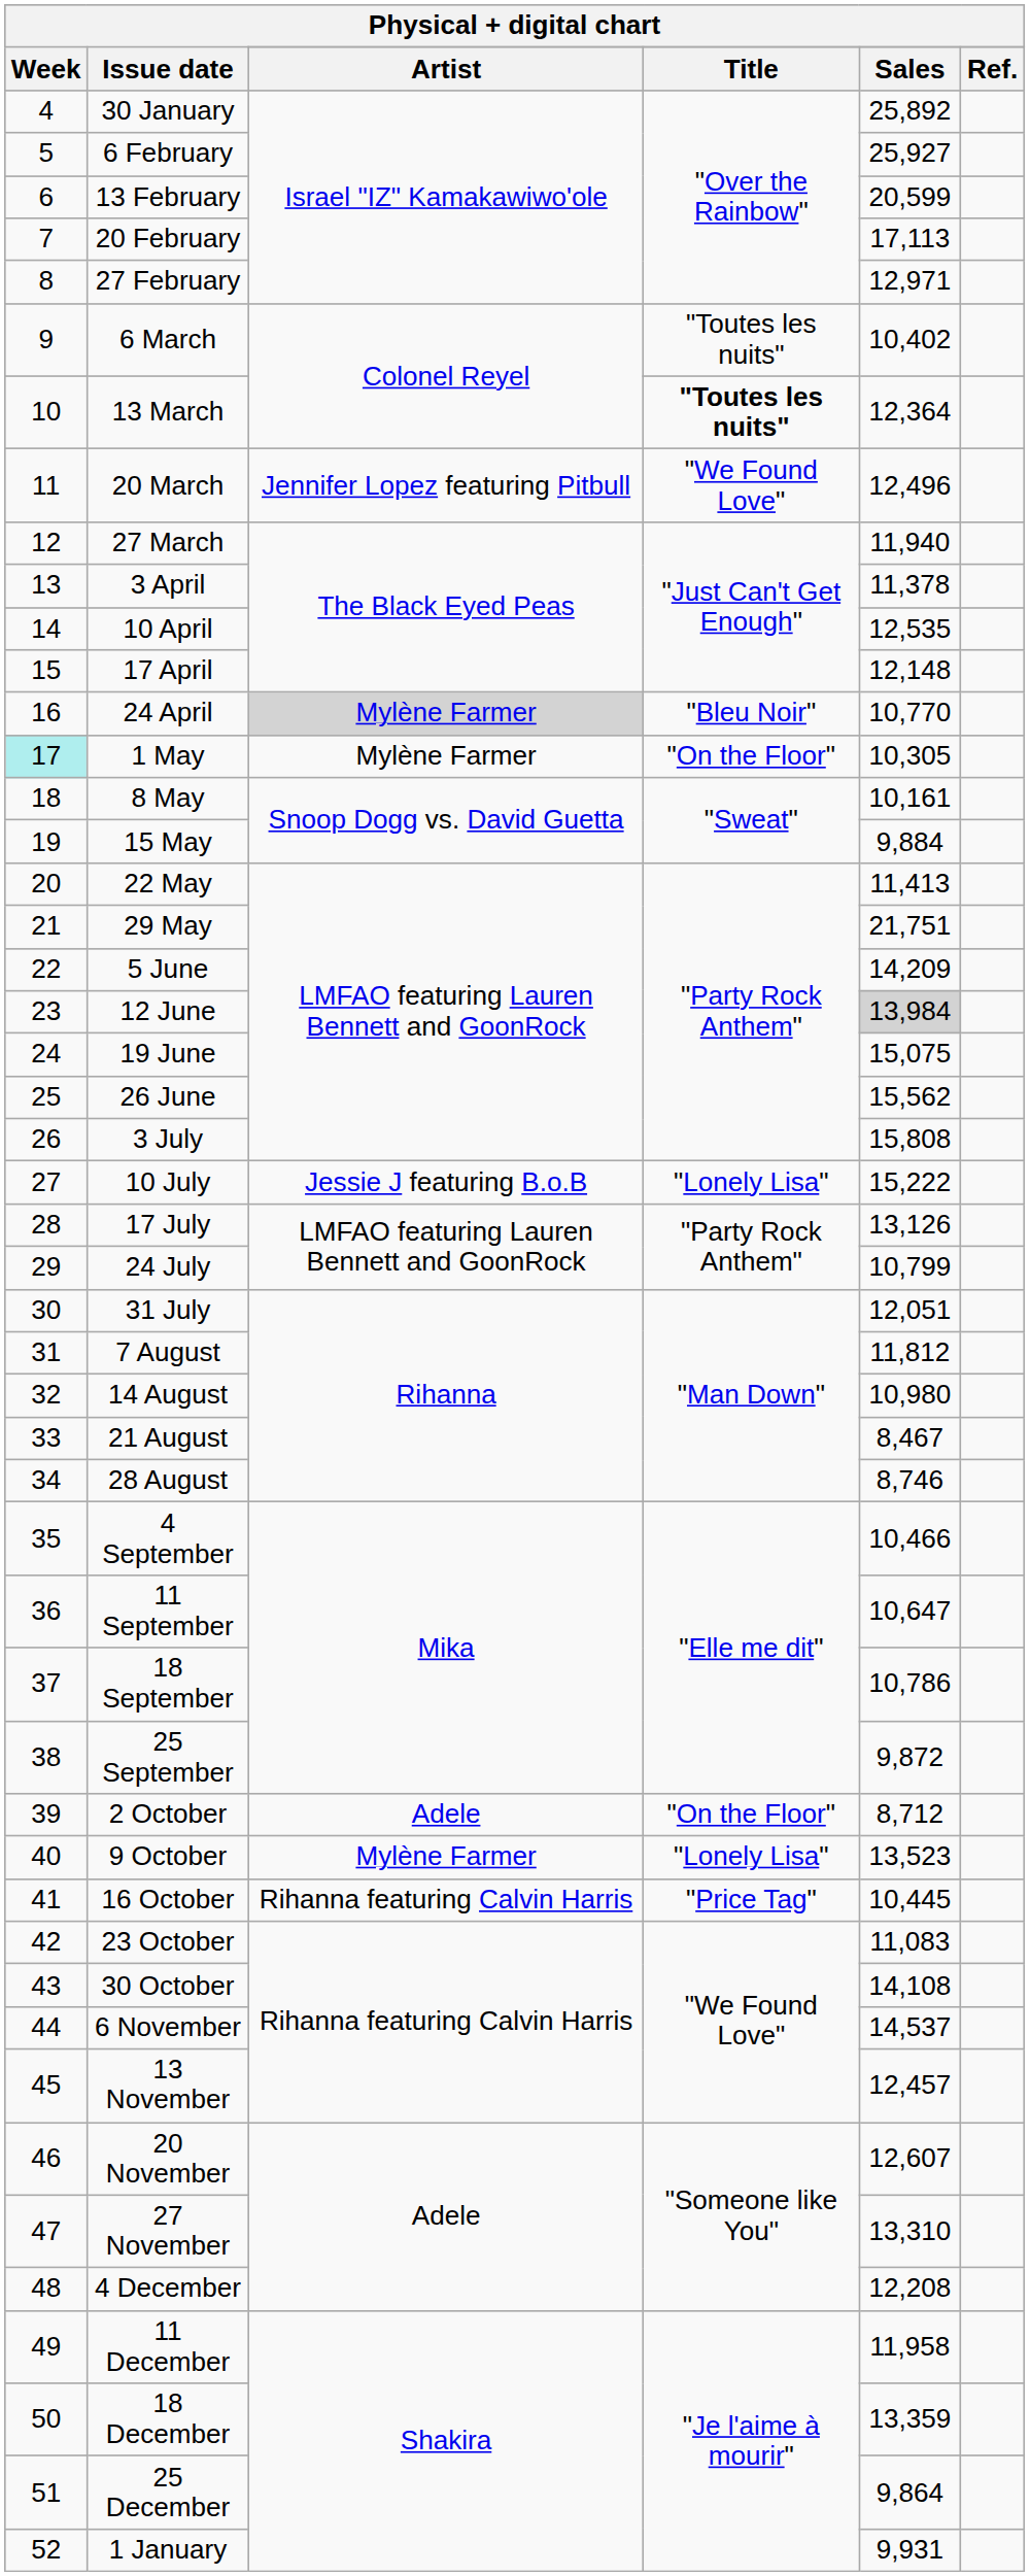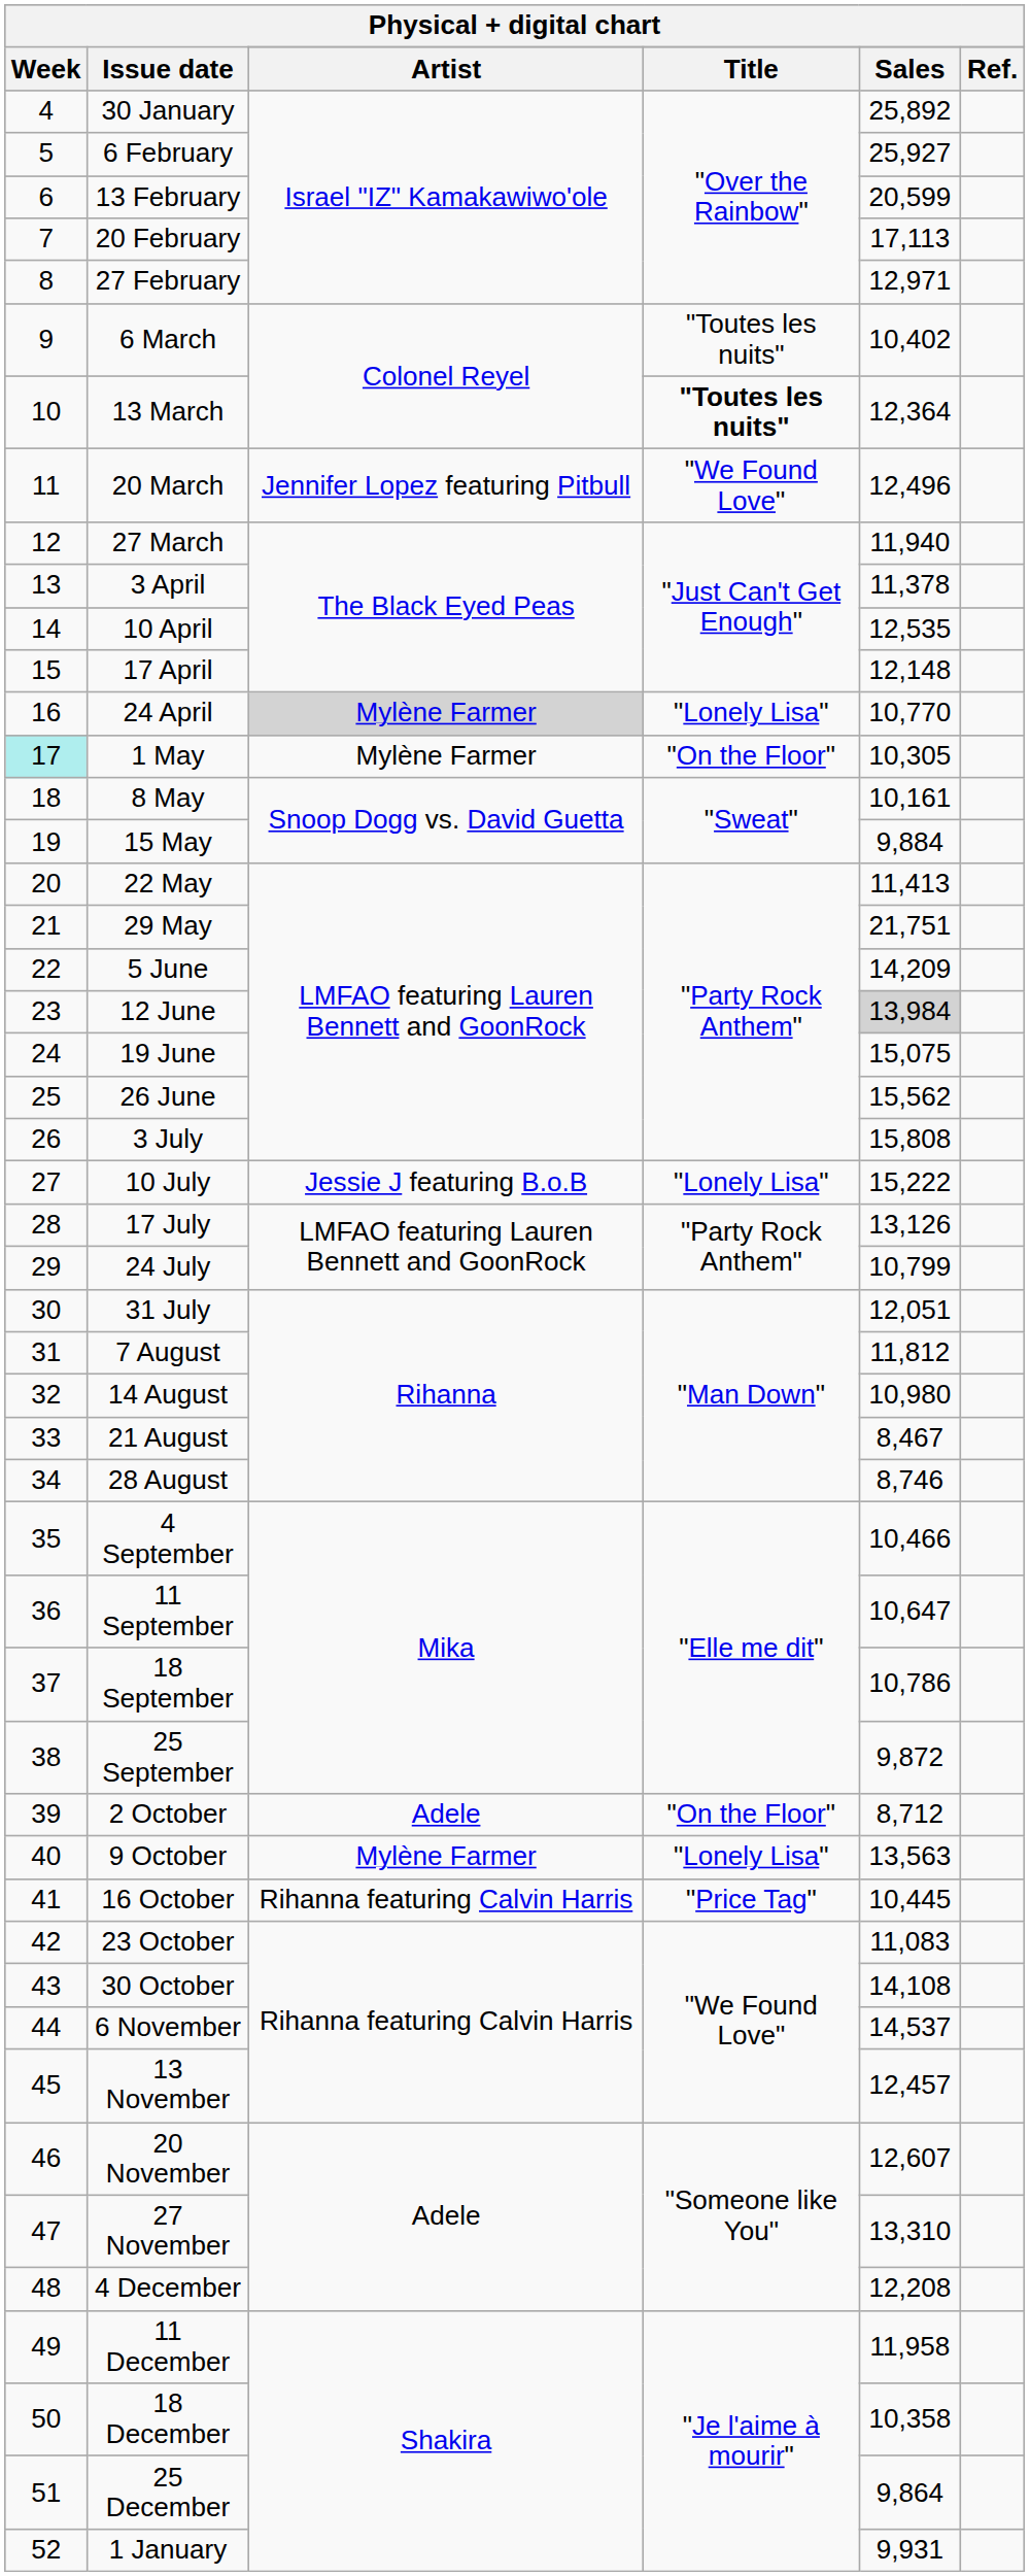 <table class="wikitable" style="text-align:center;">
 <tr>
 <th colspan="13">Physical + digital chart</th>
 </tr>
 <tr>
 <th rowspan="2">Week</th>
 <th rowspan="2">Issue date</th>
 </tr>
 <tr>
 <th>Artist</th>
 <th>Title</th>
 <th width="10%">Sales</th>
 <th>Ref.</th>
 </tr>
 <tr>
 <td>4</td>
 <td>30 January</td>
 <td rowspan="5"><a href='#'>Israel "IZ" Kamakawiwo'ole</a></td>
 <td rowspan="5">"<a href='#'>Over the Rainbow</a>"</td>
 <td>25,892</td>
 <td></td>
 </tr>
 <tr>
 <td>5</td>
 <td>6 February</td>
 <td>25,927</td>
 <td></td>
 </tr>
 <tr>
 <td>6</td>
 <td>13 February</td>
 <td>20,599</td>
 <td></td>
 </tr>
 <tr>
 <td>7</td>
 <td>20 February</td>
 <td>17,113</td>
 <td></td>
 </tr>
 <tr>
 <td>8</td>
 <td>27 February</td>
 <td>12,971</td>
 <td></td>
 </tr>
 <tr>
 <td>9</td>
 <td>6 March</td>
 <td rowspan="2"><a href='#'>Colonel Reyel</a></td>
 <td>"Toutes les nuits"</td>
 <td>10,402</td>
 <td></td>
 </tr>
 <tr>
 <td>10</td>
 <td>13 March</td>
 <td><strong>"Toutes les nuits"</strong></td>
 <td>12,364</td>
 <td></td>
 </tr>
 <tr>
 <td>11</td>
 <td>20 March</td>
 <td><a href='#'>Jennifer Lopez</a> featuring <a href='#'>Pitbull</a></td>
 <td>"<a href='#'>We Found Love</a>"</td>
 <td>12,496</td>
 <td></td>
 </tr>
 <tr>
 <td>12</td>
 <td>27 March</td>
 <td rowspan="4"><a href='#'>The Black Eyed Peas</a></td>
 <td rowspan="4">"<a href='#'>Just Can't Get Enough</a>"</td>
 <td>11,940</td>
 <td></td>
 </tr>
 <tr>
 <td>13</td>
 <td>3 April</td>
 <td>11,378</td>
 <td></td>
 </tr>
 <tr>
 <td>14</td>
 <td>10 April</td>
 <td>12,535</td>
 <td></td>
 </tr>
 <tr>
 <td>15</td>
 <td>17 April</td>
 <td>12,148</td>
 <td></td>
 </tr>
 <tr>
 <td>16</td>
 <td>24 April</td>
 <td style="background: lightgrey;"><a href='#'>Mylène Farmer</a></td>
-<td>"<a href='#'>Bleu Noir</a>"</td>
+<td>"<a href='#'>Lonely Lisa</a>"</td>
 <td>10,770</td>
 <td></td>
 </tr>
 <tr>
 <td style="background: paleturquoise;">17</td>
 <td>1 May</td>
 <td>Mylène Farmer</td>
 <td>"<a href='#'>On the Floor</a>"</td>
 <td>10,305</td>
 <td></td>
 </tr>
 <tr>
 <td>18</td>
 <td>8 May</td>
 <td rowspan="2"><a href='#'>Snoop Dogg</a> vs. <a href='#'>David Guetta</a></td>
 <td rowspan="2">"<a href='#'>Sweat</a>"</td>
 <td>10,161</td>
 <td></td>
 </tr>
 <tr>
 <td>19</td>
 <td>15 May</td>
 <td>9,884</td>
 <td></td>
 </tr>
 <tr>
 <td>20</td>
 <td>22 May</td>
 <td rowspan="7"><a href='#'>LMFAO</a> featuring <a href='#'>Lauren Bennett</a> and <a href='#'>GoonRock</a></td>
 <td rowspan="7">"<a href='#'>Party Rock Anthem</a>"</td>
 <td>11,413</td>
 <td></td>
 </tr>
 <tr>
 <td>21</td>
 <td>29 May</td>
 <td>21,751</td>
 <td></td>
 </tr>
 <tr>
 <td>22</td>
 <td>5 June</td>
 <td>14,209</td>
 <td></td>
 </tr>
 <tr>
 <td>23</td>
 <td>12 June</td>
 <td style="background: lightgrey;">13,984</td>
 <td></td>
 </tr>
 <tr>
 <td>24</td>
 <td>19 June</td>
 <td>15,075</td>
 <td></td>
 </tr>
 <tr>
 <td>25</td>
 <td>26 June</td>
 <td>15,562</td>
 <td></td>
 </tr>
 <tr>
 <td>26</td>
 <td>3 July</td>
 <td>15,808</td>
 <td></td>
 </tr>
 <tr>
 <td>27</td>
 <td>10 July</td>
 <td><a href='#'>Jessie J</a> featuring <a href='#'>B.o.B</a></td>
 <td>"<a href='#'>Lonely Lisa</a>"</td>
 <td>15,222</td>
 <td></td>
 </tr>
 <tr>
 <td>28</td>
 <td>17 July</td>
 <td rowspan="2">LMFAO featuring Lauren Bennett and GoonRock</td>
 <td rowspan="2">"Party Rock Anthem"</td>
 <td>13,126</td>
 <td></td>
 </tr>
 <tr>
 <td>29</td>
 <td>24 July</td>
 <td>10,799</td>
 <td></td>
 </tr>
 <tr>
 <td>30</td>
 <td>31 July</td>
 <td rowspan="5"><a href='#'>Rihanna</a></td>
 <td rowspan="5">"<a href='#'>Man Down</a>"</td>
 <td>12,051</td>
 <td></td>
 </tr>
 <tr>
 <td>31</td>
 <td>7 August</td>
 <td>11,812</td>
 <td></td>
 </tr>
 <tr>
 <td>32</td>
 <td>14 August</td>
 <td>10,980</td>
 <td></td>
 </tr>
 <tr>
 <td>33</td>
 <td>21 August</td>
 <td>8,467</td>
 <td></td>
 </tr>
 <tr>
 <td>34</td>
 <td>28 August</td>
 <td>8,746</td>
 <td></td>
 </tr>
 <tr>
 <td>35</td>
 <td>4 September</td>
 <td rowspan="4"><a href='#'>Mika</a></td>
 <td rowspan="4">"<a href='#'>Elle me dit</a>"</td>
 <td>10,466</td>
 <td></td>
 </tr>
 <tr>
 <td>36</td>
 <td>11 September</td>
 <td>10,647</td>
 <td></td>
 </tr>
 <tr>
 <td>37</td>
 <td>18 September</td>
 <td>10,786</td>
 <td></td>
 </tr>
 <tr>
 <td>38</td>
 <td>25 September</td>
 <td>9,872</td>
 <td></td>
 </tr>
 <tr>
 <td>39</td>
 <td>2 October</td>
 <td><a href='#'>Adele</a></td>
 <td>"<a href='#'>On the Floor</a>"</td>
 <td>8,712</td>
 <td></td>
 </tr>
 <tr>
 <td>40</td>
 <td>9 October</td>
 <td><a href='#'>Mylène Farmer</a></td>
 <td>"<a href='#'>Lonely Lisa</a>"</td>
-<td>13,523</td>
+<td>13,563</td>
 <td></td>
 </tr>
 <tr>
 <td>41</td>
 <td>16 October</td>
 <td>Rihanna featuring <a href='#'>Calvin Harris</a></td>
 <td>"<a href='#'>Price Tag</a>"</td>
 <td>10,445</td>
 <td></td>
 </tr>
 <tr>
 <td>42</td>
 <td>23 October</td>
 <td rowspan="4">Rihanna featuring Calvin Harris</td>
 <td rowspan="4">"We Found Love"</td>
 <td>11,083</td>
 <td></td>
 </tr>
 <tr>
 <td>43</td>
 <td>30 October</td>
 <td>14,108</td>
 <td></td>
 </tr>
 <tr>
 <td>44</td>
 <td>6 November</td>
 <td>14,537</td>
 <td></td>
 </tr>
 <tr>
 <td>45</td>
 <td>13 November</td>
 <td>12,457</td>
 <td></td>
 </tr>
 <tr>
 <td>46</td>
 <td>20 November</td>
 <td rowspan="3">Adele</td>
 <td rowspan="3">"Someone like You"</td>
 <td>12,607</td>
 <td></td>
 </tr>
 <tr>
 <td>47</td>
 <td>27 November</td>
 <td>13,310</td>
 <td></td>
 </tr>
 <tr>
 <td>48</td>
 <td>4 December</td>
 <td>12,208</td>
 <td></td>
 </tr>
 <tr>
 <td>49</td>
 <td>11 December</td>
 <td rowspan="4"><a href='#'>Shakira</a></td>
 <td rowspan="4">"<a href='#'>Je l'aime à mourir</a>"</td>
 <td>11,958</td>
 <td></td>
 </tr>
 <tr>
 <td>50</td>
 <td>18 December</td>
-<td>13,359</td>
+<td>10,358</td>
 <td></td>
 </tr>
 <tr>
 <td>51</td>
 <td>25 December</td>
 <td>9,864</td>
 <td></td>
 </tr>
 <tr>
 <td>52</td>
 <td>1 January</td>
 <td>9,931</td>
 <td></td>
 </tr>
 </table>
